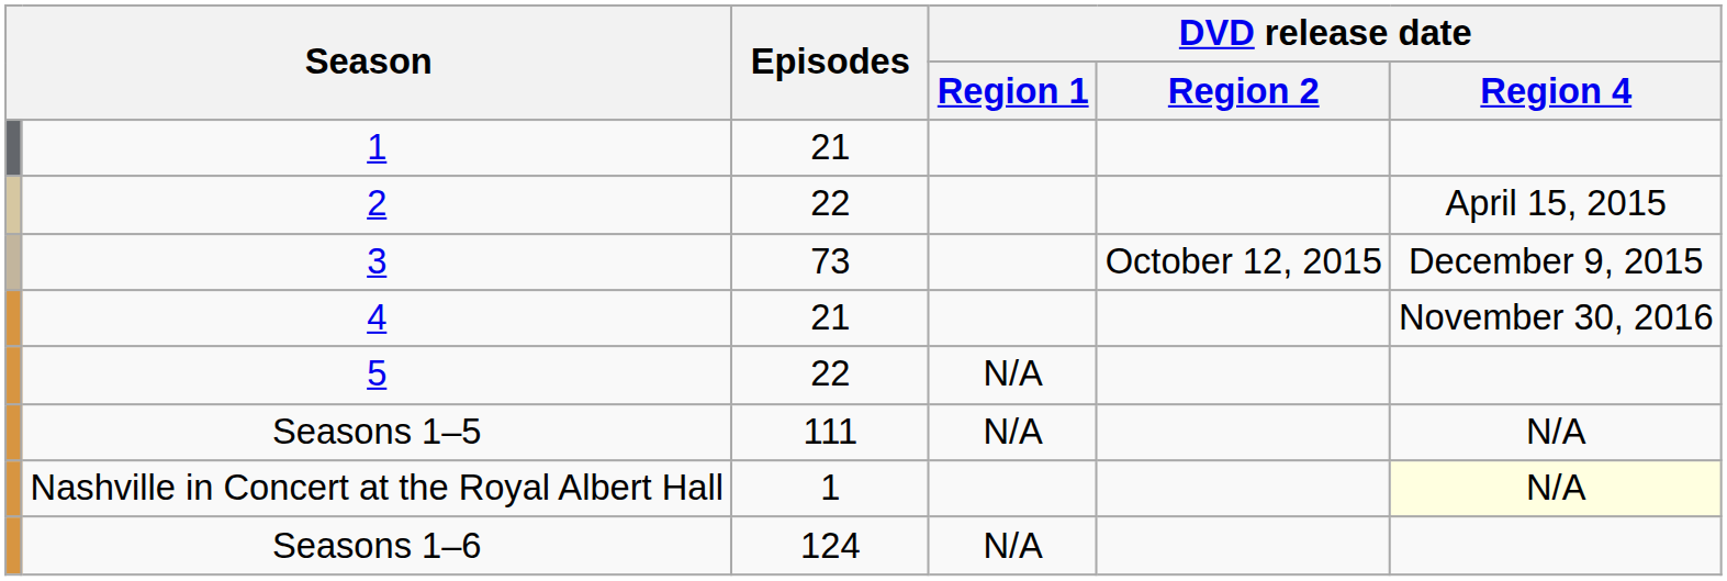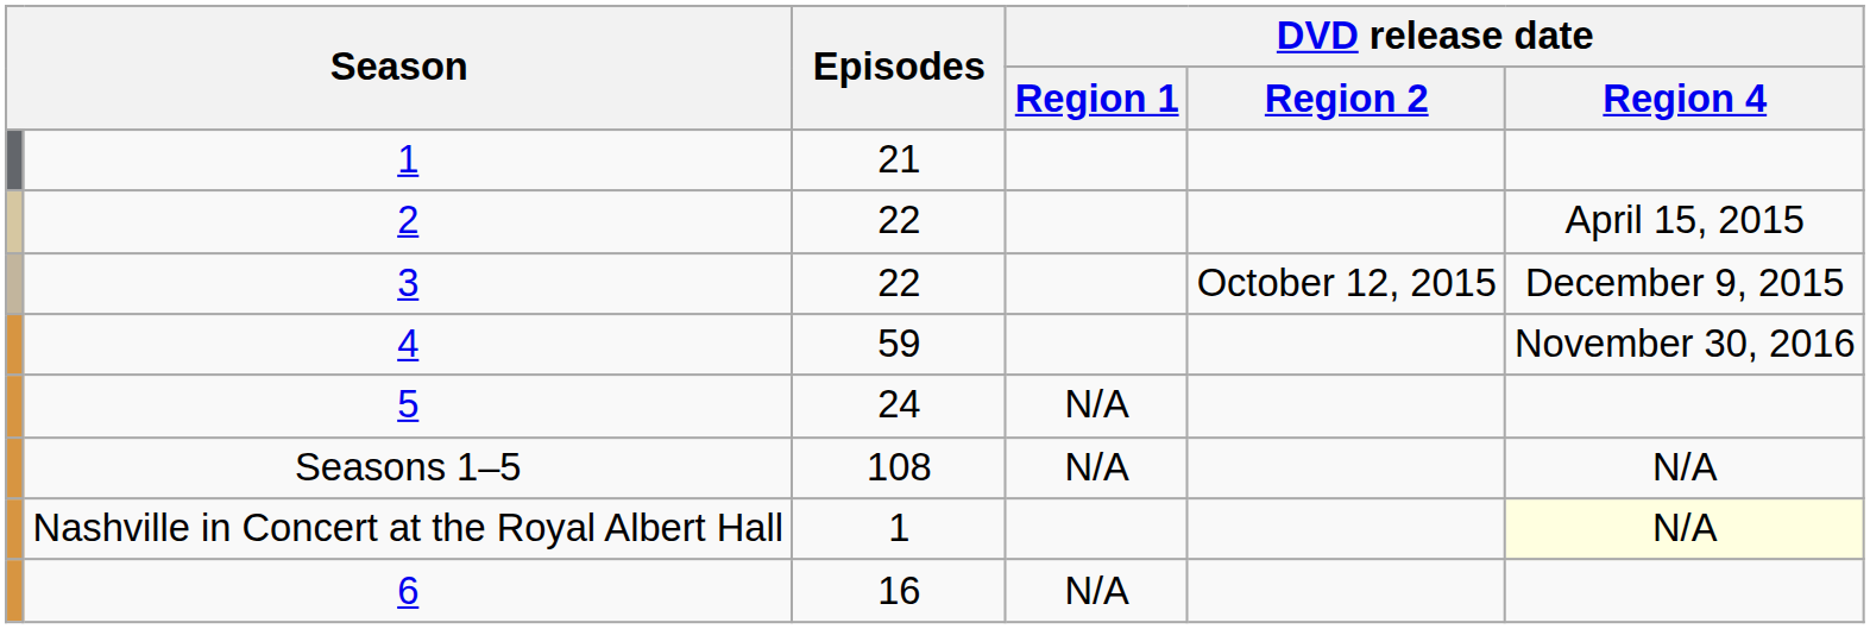 <table class="wikitable" style="text-align: center;">
 <tr>
 <th style="padding: 0 8px;" colspan="2" rowspan="2">Season</th>
 <th style="padding: 0 8px;" rowspan="2">Episodes</th>
 <th colspan="3"><a href='#'>DVD</a> release date</th>
 </tr>
 <tr>
 <th><a href='#'>Region 1</a></th>
 <th><a href='#'>Region 2</a></th>
 <th><a href='#'>Region 4</a></th>
 </tr>
 <tr>
 <td style="background: #63666b;"></td>
 <td><a href='#'>1</a></td>
 <td>21</td>
 <td></td>
 <td></td>
 <td></td>
 </tr>
 <tr>
 <td style="background: #d6c7a1;"></td>
 <td><a href='#'>2</a></td>
 <td>22</td>
 <td></td>
 <td></td>
 <td>April 15, 2015</td>
 </tr>
 <tr>
 <td style="background: #c2b59d;"></td>
 <td><a href='#'>3</a></td>
-<td>73</td>
+<td>22</td>
 <td></td>
 <td>October 12, 2015</td>
 <td>December 9, 2015</td>
 </tr>
 <tr>
 <td style="background: #d79541;"></td>
 <td><a href='#'>4</a></td>
-<td>21</td>
+<td>59</td>
 <td></td>
 <td></td>
 <td>November 30, 2016</td>
 </tr>
 <tr>
 <td style="background: #d79541;"></td>
 <td><a href='#'>5</a></td>
-<td>22</td>
+<td>24</td>
 <td>N/A</td>
 <td></td>
 <td></td>
 </tr>
 <tr>
 <td style="background: #d79541;"></td>
 <td>Seasons 1–5</td>
-<td>111</td>
+<td>108</td>
 <td>N/A</td>
 <td></td>
 <td>N/A</td>
 </tr>
 <tr>
 <td style="background: #d79541;"></td>
 <td>Nashville in Concert at the Royal Albert Hall</td>
 <td>1</td>
 <td></td>
 <td></td>
 <td style="background: lightyellow;">N/A</td>
 </tr>
 <tr>
 <td style="background: #d79541;"></td>
-<td>Seasons 1–6</td>
-<td>124</td>
+<td><a href='#'>6</a></td>
+<td>16</td>
 <td>N/A</td>
 <td></td>
 <td></td>
 </tr>
 </table>
